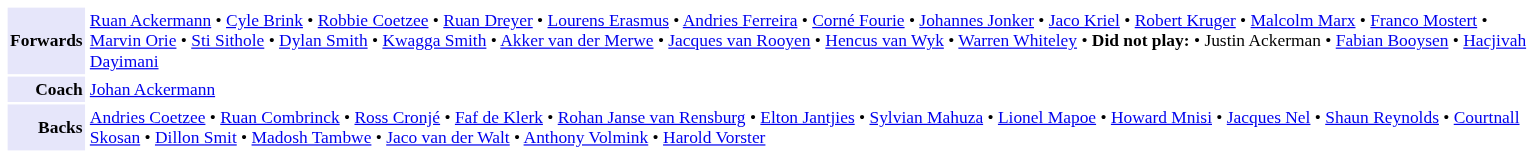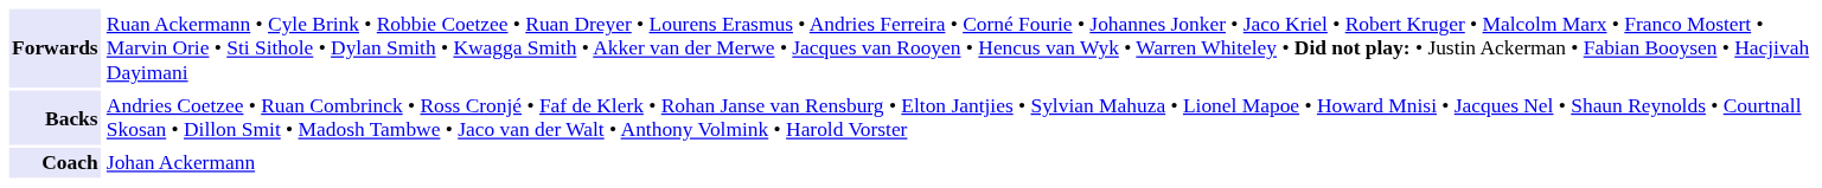 <table cellpadding="2" style="border: 1px solid white; font-size:90%;">
 <tr>
 <td style="text-align:right;" bgcolor="lavender"><strong>Forwards</strong></td>
 <td style="text-align:left;"><a href='#'>Ruan Ackermann</a> • <a href='#'>Cyle Brink</a> • <a href='#'>Robbie Coetzee</a> • <a href='#'>Ruan Dreyer</a> • <a href='#'>Lourens Erasmus</a> • <a href='#'>Andries Ferreira</a> • <a href='#'>Corné Fourie</a> • <a href='#'>Johannes Jonker</a> • <a href='#'>Jaco Kriel</a> • <a href='#'>Robert Kruger</a> • <a href='#'>Malcolm Marx</a> • <a href='#'>Franco Mostert</a> • <a href='#'>Marvin Orie</a> • <a href='#'>Sti Sithole</a> • <a href='#'>Dylan Smith</a> • <a href='#'>Kwagga Smith</a> • <a href='#'>Akker van der Merwe</a> • <a href='#'>Jacques van Rooyen</a> • <a href='#'>Hencus van Wyk</a> • <a href='#'>Warren Whiteley</a> • <strong>Did not play:</strong> • Justin Ackerman • <a href='#'>Fabian Booysen</a> • <a href='#'>Hacjivah Dayimani</a></td>
 </tr>
 <tr>
+<td style="text-align:right;" bgcolor="lavender"><strong>Backs</strong></td>
+<td style="text-align:left;"><a href='#'>Andries Coetzee</a> • <a href='#'>Ruan Combrinck</a> • <a href='#'>Ross Cronjé</a> • <a href='#'>Faf de Klerk</a> • <a href='#'>Rohan Janse van Rensburg</a> • <a href='#'>Elton Jantjies</a> • <a href='#'>Sylvian Mahuza</a> • <a href='#'>Lionel Mapoe</a> • <a href='#'>Howard Mnisi</a> • <a href='#'>Jacques Nel</a> • <a href='#'>Shaun Reynolds</a> • <a href='#'>Courtnall Skosan</a> • <a href='#'>Dillon Smit</a> • <a href='#'>Madosh Tambwe</a> • <a href='#'>Jaco van der Walt</a> • <a href='#'>Anthony Volmink</a> • <a href='#'>Harold Vorster</a></td>
+</tr>
+<tr>
 <td style="text-align:right;" bgcolor="lavender"><strong>Coach</strong></td>
 <td style="text-align:left;"><a href='#'>Johan Ackermann</a></td>
 </tr>
-<tr>
-<td style="text-align:right;" bgcolor="lavender"><strong>Backs</strong></td>
-<td style="text-align:left;"><a href='#'>Andries Coetzee</a> • <a href='#'>Ruan Combrinck</a> • <a href='#'>Ross Cronjé</a> • <a href='#'>Faf de Klerk</a> • <a href='#'>Rohan Janse van Rensburg</a> • <a href='#'>Elton Jantjies</a> • <a href='#'>Sylvian Mahuza</a> • <a href='#'>Lionel Mapoe</a> • <a href='#'>Howard Mnisi</a> • <a href='#'>Jacques Nel</a> • <a href='#'>Shaun Reynolds</a> • <a href='#'>Courtnall Skosan</a> • <a href='#'>Dillon Smit</a> • <a href='#'>Madosh Tambwe</a> • <a href='#'>Jaco van der Walt</a> • <a href='#'>Anthony Volmink</a> • <a href='#'>Harold Vorster</a></td>
-</tr>
 </table>
